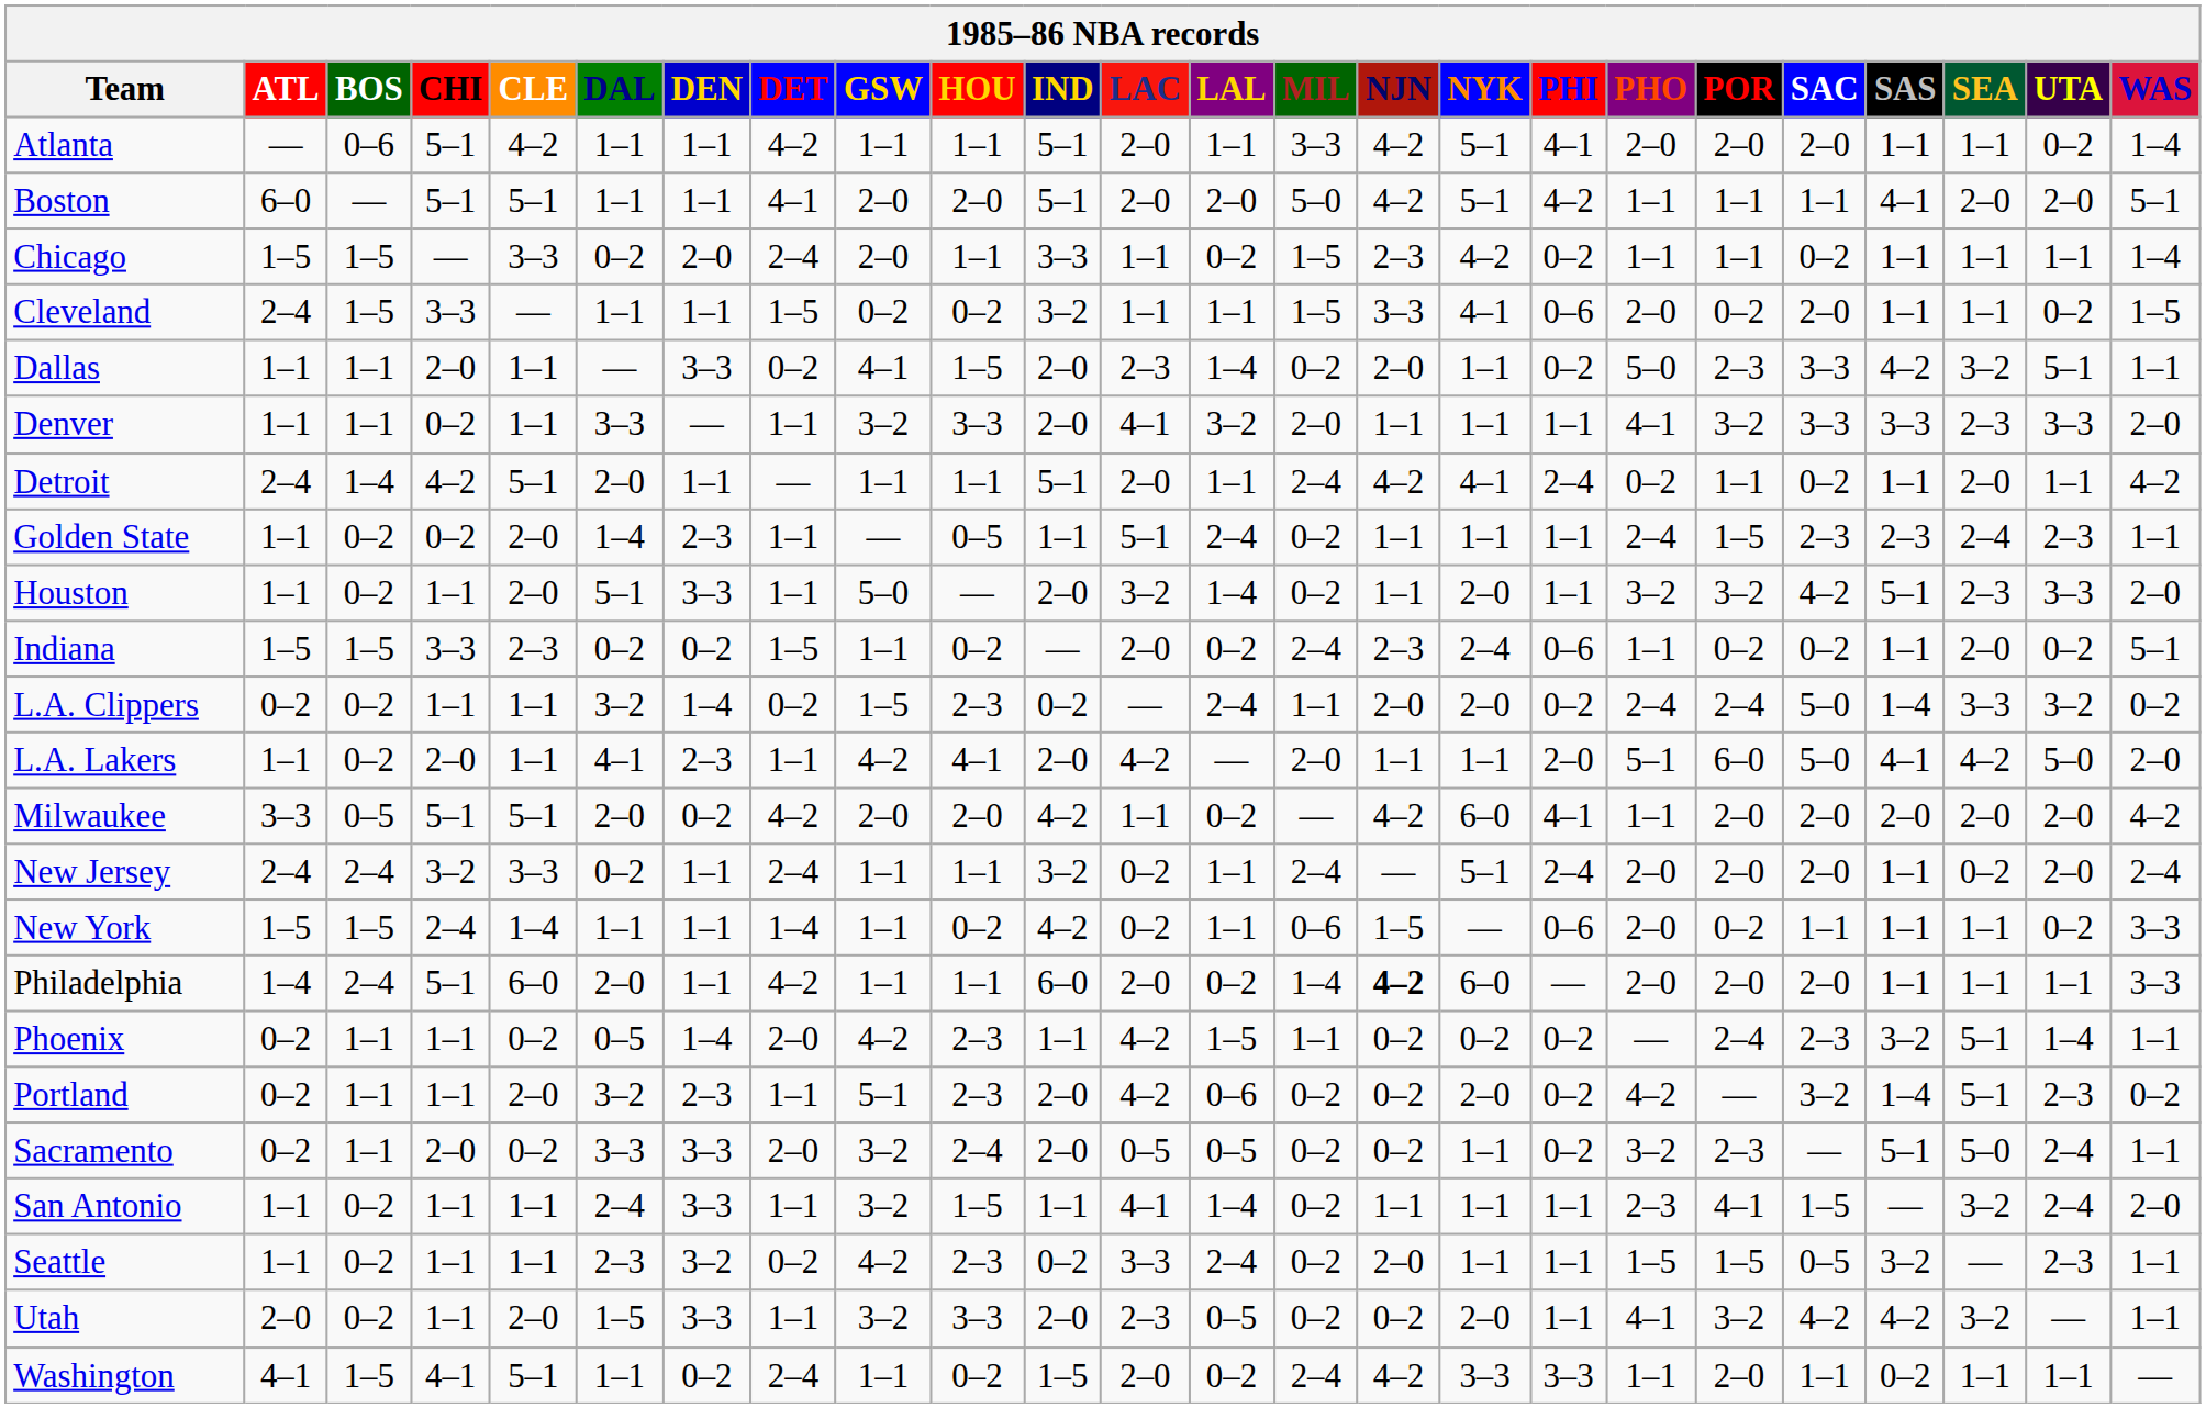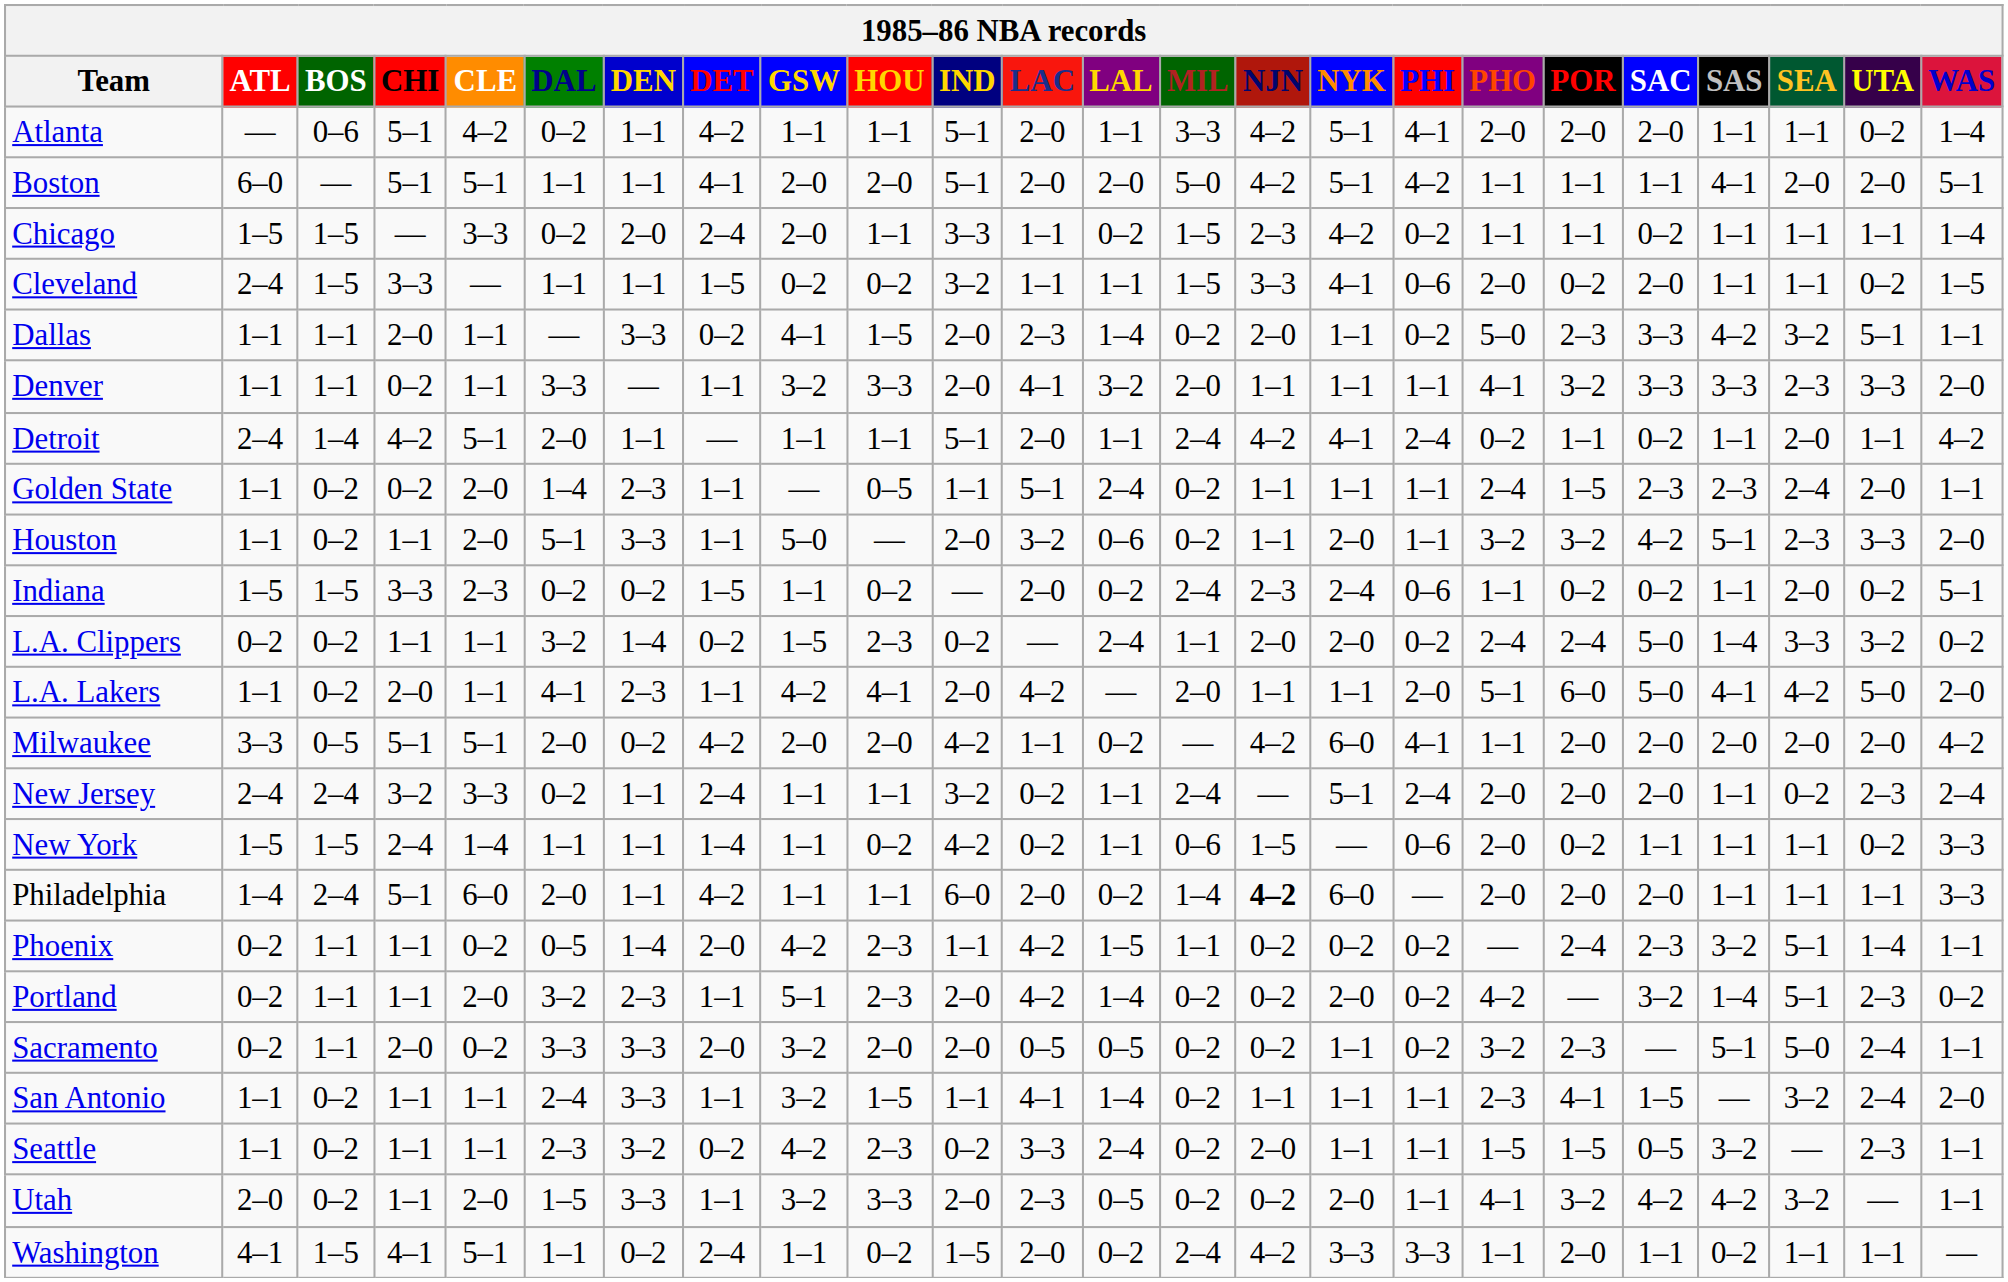 <table class="wikitable" style="font-size:95%; text-align:center;">
 <tr>
 <th colspan=24>1985–86 NBA records</th>
 </tr>
 <tr>
 <th width=100>Team</th>
 <th style="background:#FF0000;color:#FFFFFF;width=35">ATL</th>
 <th style="background:#006400;color:#FFFFFF;width=35">BOS</th>
 <th style="background:#FF0000;color:#000000;width=35">CHI</th>
 <th style="background:#FF8C00;color:#FFFFFF;width=35">CLE</th>
 <th style="background:#008000;color:#00008B;width=35">DAL</th>
 <th style="background:#0000CD;color:#FFD700;width=35">DEN</th>
 <th style="background:#0000FF;color:#FF0000;width=35">DET</th>
 <th style="background:#0000FF;color:#FFD700;width=35">GSW</th>
 <th style="background:#FF0000;color:#FFD700;width=35">HOU</th>
 <th style="background:#000080;color:#FFD700;width=35">IND</th>
 <th style="background:#F9160D;color:#1A2E8B;width=35">LAC</th>
 <th style="background:#800080;color:#FFD700;width=35">LAL</th>
 <th style="background:#006400;color:#B22222;width=35">MIL</th>
 <th style="background:#B0170C;color:#00056D;width=35">NJN</th>
 <th style="background:#0000FF;color:#FF8C00;width=35">NYK</th>
 <th style="background:#FF0000;color:#0000FF;width=35">PHI</th>
 <th style="background:#800080;color:#FF4500;width=35">PHO</th>
 <th style="background:#000000;color:#FF0000;width=35">POR</th>
 <th style="background:#0000FF;color:#FFFFFF;width=35">SAC</th>
 <th style="background:#000000;color:#C0C0C0;width=35">SAS</th>
 <th style="background:#005831;color:#FFC322;width=35">SEA</th>
 <th style="background:#36004A;color:#FFFF00;width=35">UTA</th>
 <th style="background:#DC143C;color:#0000CD;width=35">WAS</th>
 </tr>
 <tr>
 <td style="text-align:left;"><a href='#'>Atlanta</a></td>
 <td>—</td>
 <td>0–6</td>
 <td>5–1</td>
 <td>4–2</td>
-<td>1–1</td>
+<td>0–2</td>
 <td>1–1</td>
 <td>4–2</td>
 <td>1–1</td>
 <td>1–1</td>
 <td>5–1</td>
 <td>2–0</td>
 <td>1–1</td>
 <td>3–3</td>
 <td>4–2</td>
 <td>5–1</td>
 <td>4–1</td>
 <td>2–0</td>
 <td>2–0</td>
 <td>2–0</td>
 <td>1–1</td>
 <td>1–1</td>
 <td>0–2</td>
 <td>1–4</td>
 </tr>
 <tr>
 <td style="text-align:left;"><a href='#'>Boston</a></td>
 <td>6–0</td>
 <td>—</td>
 <td>5–1</td>
 <td>5–1</td>
 <td>1–1</td>
 <td>1–1</td>
 <td>4–1</td>
 <td>2–0</td>
 <td>2–0</td>
 <td>5–1</td>
 <td>2–0</td>
 <td>2–0</td>
 <td>5–0</td>
 <td>4–2</td>
 <td>5–1</td>
 <td>4–2</td>
 <td>1–1</td>
 <td>1–1</td>
 <td>1–1</td>
 <td>4–1</td>
 <td>2–0</td>
 <td>2–0</td>
 <td>5–1</td>
 </tr>
 <tr>
 <td style="text-align:left;"><a href='#'>Chicago</a></td>
 <td>1–5</td>
 <td>1–5</td>
 <td>—</td>
 <td>3–3</td>
 <td>0–2</td>
 <td>2–0</td>
 <td>2–4</td>
 <td>2–0</td>
 <td>1–1</td>
 <td>3–3</td>
 <td>1–1</td>
 <td>0–2</td>
 <td>1–5</td>
 <td>2–3</td>
 <td>4–2</td>
 <td>0–2</td>
 <td>1–1</td>
 <td>1–1</td>
 <td>0–2</td>
 <td>1–1</td>
 <td>1–1</td>
 <td>1–1</td>
 <td>1–4</td>
 </tr>
 <tr>
 <td style="text-align:left;"><a href='#'>Cleveland</a></td>
 <td>2–4</td>
 <td>1–5</td>
 <td>3–3</td>
 <td>—</td>
 <td>1–1</td>
 <td>1–1</td>
 <td>1–5</td>
 <td>0–2</td>
 <td>0–2</td>
 <td>3–2</td>
 <td>1–1</td>
 <td>1–1</td>
 <td>1–5</td>
 <td>3–3</td>
 <td>4–1</td>
 <td>0–6</td>
 <td>2–0</td>
 <td>0–2</td>
 <td>2–0</td>
 <td>1–1</td>
 <td>1–1</td>
 <td>0–2</td>
 <td>1–5</td>
 </tr>
 <tr>
 <td style="text-align:left;"><a href='#'>Dallas</a></td>
 <td>1–1</td>
 <td>1–1</td>
 <td>2–0</td>
 <td>1–1</td>
 <td>—</td>
 <td>3–3</td>
 <td>0–2</td>
 <td>4–1</td>
 <td>1–5</td>
 <td>2–0</td>
 <td>2–3</td>
 <td>1–4</td>
 <td>0–2</td>
 <td>2–0</td>
 <td>1–1</td>
 <td>0–2</td>
 <td>5–0</td>
 <td>2–3</td>
 <td>3–3</td>
 <td>4–2</td>
 <td>3–2</td>
 <td>5–1</td>
 <td>1–1</td>
 </tr>
 <tr>
 <td style="text-align:left;"><a href='#'>Denver</a></td>
 <td>1–1</td>
 <td>1–1</td>
 <td>0–2</td>
 <td>1–1</td>
 <td>3–3</td>
 <td>—</td>
 <td>1–1</td>
 <td>3–2</td>
 <td>3–3</td>
 <td>2–0</td>
 <td>4–1</td>
 <td>3–2</td>
 <td>2–0</td>
 <td>1–1</td>
 <td>1–1</td>
 <td>1–1</td>
 <td>4–1</td>
 <td>3–2</td>
 <td>3–3</td>
 <td>3–3</td>
 <td>2–3</td>
 <td>3–3</td>
 <td>2–0</td>
 </tr>
 <tr>
 <td style="text-align:left;"><a href='#'>Detroit</a></td>
 <td>2–4</td>
 <td>1–4</td>
 <td>4–2</td>
 <td>5–1</td>
 <td>2–0</td>
 <td>1–1</td>
 <td>—</td>
 <td>1–1</td>
 <td>1–1</td>
 <td>5–1</td>
 <td>2–0</td>
 <td>1–1</td>
 <td>2–4</td>
 <td>4–2</td>
 <td>4–1</td>
 <td>2–4</td>
 <td>0–2</td>
 <td>1–1</td>
 <td>0–2</td>
 <td>1–1</td>
 <td>2–0</td>
 <td>1–1</td>
 <td>4–2</td>
 </tr>
 <tr>
 <td style="text-align:left;"><a href='#'>Golden State</a></td>
 <td>1–1</td>
 <td>0–2</td>
 <td>0–2</td>
 <td>2–0</td>
 <td>1–4</td>
 <td>2–3</td>
 <td>1–1</td>
 <td>—</td>
 <td>0–5</td>
 <td>1–1</td>
 <td>5–1</td>
 <td>2–4</td>
 <td>0–2</td>
 <td>1–1</td>
 <td>1–1</td>
 <td>1–1</td>
 <td>2–4</td>
 <td>1–5</td>
 <td>2–3</td>
 <td>2–3</td>
 <td>2–4</td>
-<td>2–3</td>
+<td>2–0</td>
 <td>1–1</td>
 </tr>
 <tr>
 <td style="text-align:left;"><a href='#'>Houston</a></td>
 <td>1–1</td>
 <td>0–2</td>
 <td>1–1</td>
 <td>2–0</td>
 <td>5–1</td>
 <td>3–3</td>
 <td>1–1</td>
 <td>5–0</td>
 <td>—</td>
 <td>2–0</td>
 <td>3–2</td>
-<td>1–4</td>
+<td>0–6</td>
 <td>0–2</td>
 <td>1–1</td>
 <td>2–0</td>
 <td>1–1</td>
 <td>3–2</td>
 <td>3–2</td>
 <td>4–2</td>
 <td>5–1</td>
 <td>2–3</td>
 <td>3–3</td>
 <td>2–0</td>
 </tr>
 <tr>
 <td style="text-align:left;"><a href='#'>Indiana</a></td>
 <td>1–5</td>
 <td>1–5</td>
 <td>3–3</td>
 <td>2–3</td>
 <td>0–2</td>
 <td>0–2</td>
 <td>1–5</td>
 <td>1–1</td>
 <td>0–2</td>
 <td>—</td>
 <td>2–0</td>
 <td>0–2</td>
 <td>2–4</td>
 <td>2–3</td>
 <td>2–4</td>
 <td>0–6</td>
 <td>1–1</td>
 <td>0–2</td>
 <td>0–2</td>
 <td>1–1</td>
 <td>2–0</td>
 <td>0–2</td>
 <td>5–1</td>
 </tr>
 <tr>
 <td style="text-align:left;"><a href='#'>L.A. Clippers</a></td>
 <td>0–2</td>
 <td>0–2</td>
 <td>1–1</td>
 <td>1–1</td>
 <td>3–2</td>
 <td>1–4</td>
 <td>0–2</td>
 <td>1–5</td>
 <td>2–3</td>
 <td>0–2</td>
 <td>—</td>
 <td>2–4</td>
 <td>1–1</td>
 <td>2–0</td>
 <td>2–0</td>
 <td>0–2</td>
 <td>2–4</td>
 <td>2–4</td>
 <td>5–0</td>
 <td>1–4</td>
 <td>3–3</td>
 <td>3–2</td>
 <td>0–2</td>
 </tr>
 <tr>
 <td style="text-align:left;"><a href='#'>L.A. Lakers</a></td>
 <td>1–1</td>
 <td>0–2</td>
 <td>2–0</td>
 <td>1–1</td>
 <td>4–1</td>
 <td>2–3</td>
 <td>1–1</td>
 <td>4–2</td>
 <td>4–1</td>
 <td>2–0</td>
 <td>4–2</td>
 <td>—</td>
 <td>2–0</td>
 <td>1–1</td>
 <td>1–1</td>
 <td>2–0</td>
 <td>5–1</td>
 <td>6–0</td>
 <td>5–0</td>
 <td>4–1</td>
 <td>4–2</td>
 <td>5–0</td>
 <td>2–0</td>
 </tr>
 <tr>
 <td style="text-align:left;"><a href='#'>Milwaukee</a></td>
 <td>3–3</td>
 <td>0–5</td>
 <td>5–1</td>
 <td>5–1</td>
 <td>2–0</td>
 <td>0–2</td>
 <td>4–2</td>
 <td>2–0</td>
 <td>2–0</td>
 <td>4–2</td>
 <td>1–1</td>
 <td>0–2</td>
 <td>—</td>
 <td>4–2</td>
 <td>6–0</td>
 <td>4–1</td>
 <td>1–1</td>
 <td>2–0</td>
 <td>2–0</td>
 <td>2–0</td>
 <td>2–0</td>
 <td>2–0</td>
 <td>4–2</td>
 </tr>
 <tr>
 <td style="text-align:left;"><a href='#'>New Jersey</a></td>
 <td>2–4</td>
 <td>2–4</td>
 <td>3–2</td>
 <td>3–3</td>
 <td>0–2</td>
 <td>1–1</td>
 <td>2–4</td>
 <td>1–1</td>
 <td>1–1</td>
 <td>3–2</td>
 <td>0–2</td>
 <td>1–1</td>
 <td>2–4</td>
 <td>—</td>
 <td>5–1</td>
 <td>2–4</td>
 <td>2–0</td>
 <td>2–0</td>
 <td>2–0</td>
 <td>1–1</td>
 <td>0–2</td>
-<td>2–0</td>
+<td>2–3</td>
 <td>2–4</td>
 </tr>
 <tr>
 <td style="text-align:left;"><a href='#'>New York</a></td>
 <td>1–5</td>
 <td>1–5</td>
 <td>2–4</td>
 <td>1–4</td>
 <td>1–1</td>
 <td>1–1</td>
 <td>1–4</td>
 <td>1–1</td>
 <td>0–2</td>
 <td>4–2</td>
 <td>0–2</td>
 <td>1–1</td>
 <td>0–6</td>
 <td>1–5</td>
 <td>—</td>
 <td>0–6</td>
 <td>2–0</td>
 <td>0–2</td>
 <td>1–1</td>
 <td>1–1</td>
 <td>1–1</td>
 <td>0–2</td>
 <td>3–3</td>
 </tr>
 <tr>
 <td style="text-align:left;">Philadelphia</td>
 <td>1–4</td>
 <td>2–4</td>
 <td>5–1</td>
 <td>6–0</td>
 <td>2–0</td>
 <td>1–1</td>
 <td>4–2</td>
 <td>1–1</td>
 <td>1–1</td>
 <td>6–0</td>
 <td>2–0</td>
 <td>0–2</td>
 <td>1–4</td>
 <td><strong>4–2</strong></td>
 <td>6–0</td>
 <td>—</td>
 <td>2–0</td>
 <td>2–0</td>
 <td>2–0</td>
 <td>1–1</td>
 <td>1–1</td>
 <td>1–1</td>
 <td>3–3</td>
 </tr>
 <tr>
 <td style="text-align:left;"><a href='#'>Phoenix</a></td>
 <td>0–2</td>
 <td>1–1</td>
 <td>1–1</td>
 <td>0–2</td>
 <td>0–5</td>
 <td>1–4</td>
 <td>2–0</td>
 <td>4–2</td>
 <td>2–3</td>
 <td>1–1</td>
 <td>4–2</td>
 <td>1–5</td>
 <td>1–1</td>
 <td>0–2</td>
 <td>0–2</td>
 <td>0–2</td>
 <td>—</td>
 <td>2–4</td>
 <td>2–3</td>
 <td>3–2</td>
 <td>5–1</td>
 <td>1–4</td>
 <td>1–1</td>
 </tr>
 <tr>
 <td style="text-align:left;"><a href='#'>Portland</a></td>
 <td>0–2</td>
 <td>1–1</td>
 <td>1–1</td>
 <td>2–0</td>
 <td>3–2</td>
 <td>2–3</td>
 <td>1–1</td>
 <td>5–1</td>
 <td>2–3</td>
 <td>2–0</td>
 <td>4–2</td>
-<td>0–6</td>
+<td>1–4</td>
 <td>0–2</td>
 <td>0–2</td>
 <td>2–0</td>
 <td>0–2</td>
 <td>4–2</td>
 <td>—</td>
 <td>3–2</td>
 <td>1–4</td>
 <td>5–1</td>
 <td>2–3</td>
 <td>0–2</td>
 </tr>
 <tr>
 <td style="text-align:left;"><a href='#'>Sacramento</a></td>
 <td>0–2</td>
 <td>1–1</td>
 <td>2–0</td>
 <td>0–2</td>
 <td>3–3</td>
 <td>3–3</td>
 <td>2–0</td>
 <td>3–2</td>
-<td>2–4</td>
+<td>2–0</td>
 <td>2–0</td>
 <td>0–5</td>
 <td>0–5</td>
 <td>0–2</td>
 <td>0–2</td>
 <td>1–1</td>
 <td>0–2</td>
 <td>3–2</td>
 <td>2–3</td>
 <td>—</td>
 <td>5–1</td>
 <td>5–0</td>
 <td>2–4</td>
 <td>1–1</td>
 </tr>
 <tr>
 <td style="text-align:left;"><a href='#'>San Antonio</a></td>
 <td>1–1</td>
 <td>0–2</td>
 <td>1–1</td>
 <td>1–1</td>
 <td>2–4</td>
 <td>3–3</td>
 <td>1–1</td>
 <td>3–2</td>
 <td>1–5</td>
 <td>1–1</td>
 <td>4–1</td>
 <td>1–4</td>
 <td>0–2</td>
 <td>1–1</td>
 <td>1–1</td>
 <td>1–1</td>
 <td>2–3</td>
 <td>4–1</td>
 <td>1–5</td>
 <td>—</td>
 <td>3–2</td>
 <td>2–4</td>
 <td>2–0</td>
 </tr>
 <tr>
 <td style="text-align:left;"><a href='#'>Seattle</a></td>
 <td>1–1</td>
 <td>0–2</td>
 <td>1–1</td>
 <td>1–1</td>
 <td>2–3</td>
 <td>3–2</td>
 <td>0–2</td>
 <td>4–2</td>
 <td>2–3</td>
 <td>0–2</td>
 <td>3–3</td>
 <td>2–4</td>
 <td>0–2</td>
 <td>2–0</td>
 <td>1–1</td>
 <td>1–1</td>
 <td>1–5</td>
 <td>1–5</td>
 <td>0–5</td>
 <td>3–2</td>
 <td>—</td>
 <td>2–3</td>
 <td>1–1</td>
 </tr>
 <tr>
 <td style="text-align:left;"><a href='#'>Utah</a></td>
 <td>2–0</td>
 <td>0–2</td>
 <td>1–1</td>
 <td>2–0</td>
 <td>1–5</td>
 <td>3–3</td>
 <td>1–1</td>
 <td>3–2</td>
 <td>3–3</td>
 <td>2–0</td>
 <td>2–3</td>
 <td>0–5</td>
 <td>0–2</td>
 <td>0–2</td>
 <td>2–0</td>
 <td>1–1</td>
 <td>4–1</td>
 <td>3–2</td>
 <td>4–2</td>
 <td>4–2</td>
 <td>3–2</td>
 <td>—</td>
 <td>1–1</td>
 </tr>
 <tr>
 <td style="text-align:left;"><a href='#'>Washington</a></td>
 <td>4–1</td>
 <td>1–5</td>
 <td>4–1</td>
 <td>5–1</td>
 <td>1–1</td>
 <td>0–2</td>
 <td>2–4</td>
 <td>1–1</td>
 <td>0–2</td>
 <td>1–5</td>
 <td>2–0</td>
 <td>0–2</td>
 <td>2–4</td>
 <td>4–2</td>
 <td>3–3</td>
 <td>3–3</td>
 <td>1–1</td>
 <td>2–0</td>
 <td>1–1</td>
 <td>0–2</td>
 <td>1–1</td>
 <td>1–1</td>
 <td>—</td>
 </tr>
 </table>
